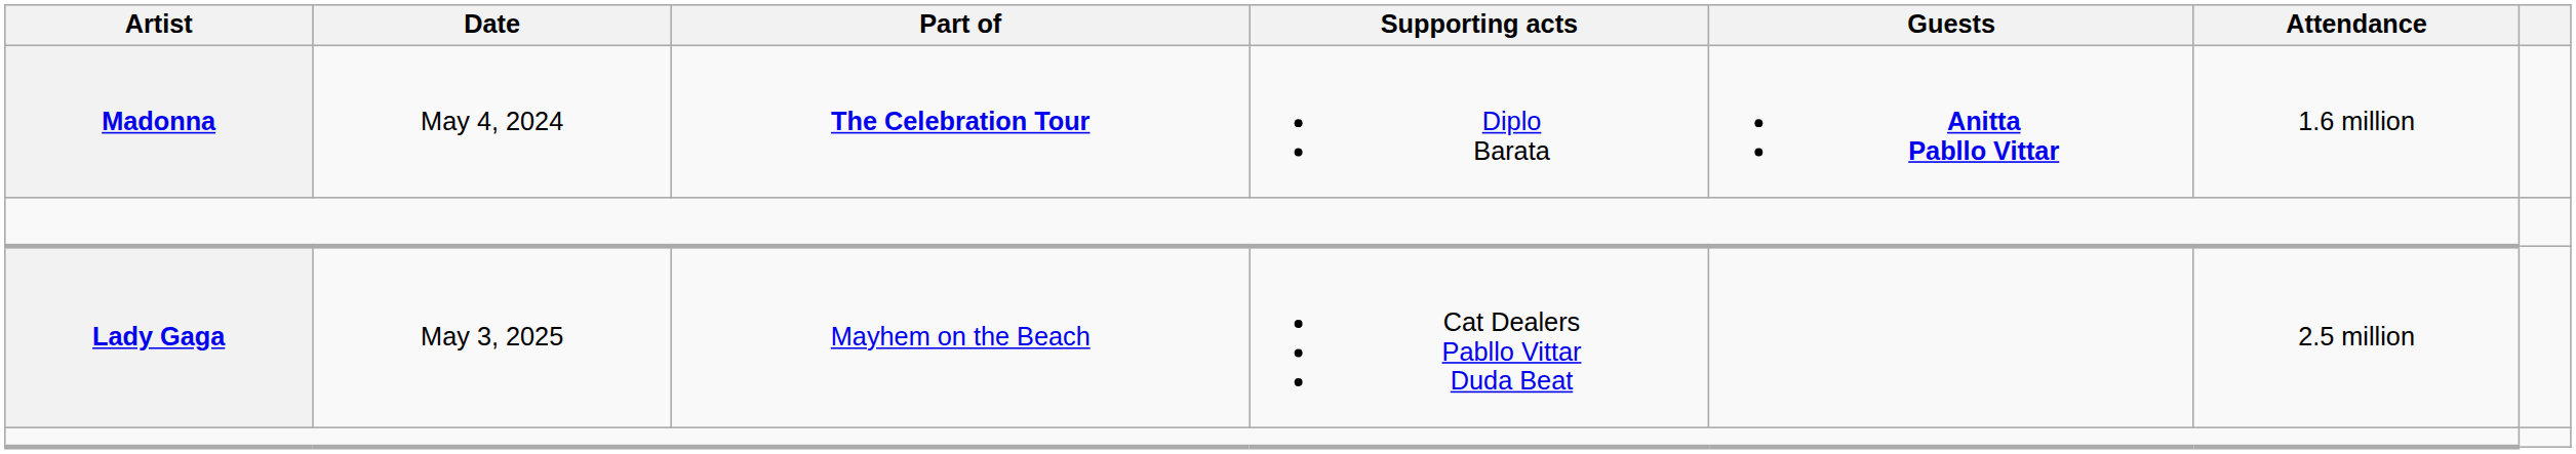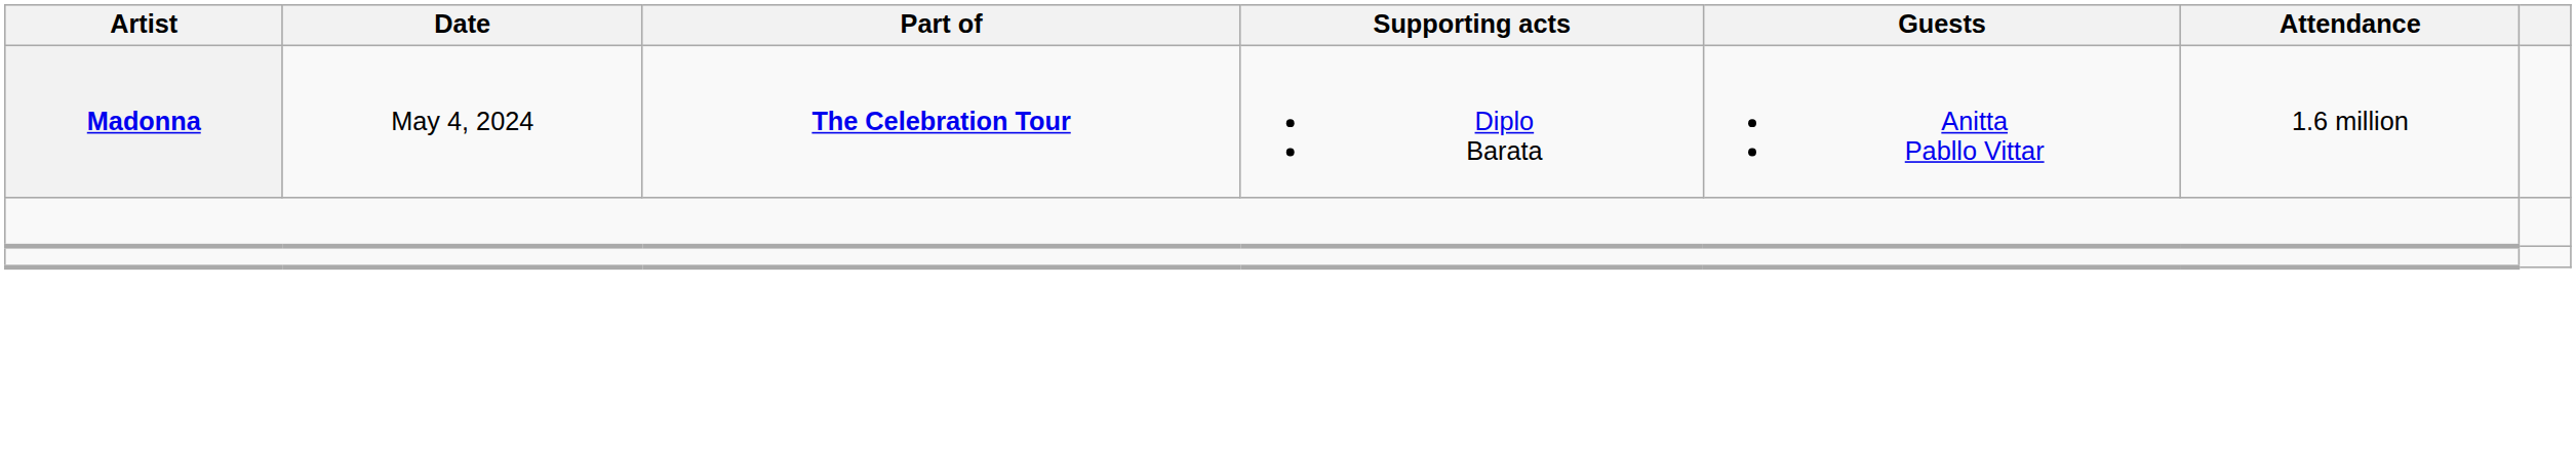 <table class="wikitable sortable plainrowheaders" style="text-align:center;" width=100%>
 <tr>
 <th scope="col">Artist</th>
 <th scope="col" width=14%>Date</th>
 <th scope="col">Part of</th>
 <th scope="col">Supporting acts</th>
 <th scope="col">Guests</th>
 <th scope="col">Attendance</th>
 <th scope="col" width=2% class="unsortable"></th>
 </tr>
 <tr>
 <th scope="row"><a href='#'>Madonna</a></th>
 <td>May 4, 2024</td>
 <td><strong><a href='#'>The Celebration Tour</a></strong></td>
 <td style="text-align:center;"><br><ul><li><a href='#'>Diplo</a></li><li>Barata</li></ul></td>
-<td style="text-align:center;"><strong><br><ul><li><a href='#'>Anitta</a></li><li><a href='#'>Pabllo Vittar</a></li></ul></strong></td>
+<td style="text-align:center;"><br><ul><li><a href='#'>Anitta</a></li><li><a href='#'>Pabllo Vittar</a></li></ul></td>
 <td>1.6 million</td>
 <td style="text-align:center;"></td>
 </tr>
 <tr class="expand-child">
 <td colspan="6" style="border-bottom-width:3px; padding:5px;"><br></td>
 <td style="text-align:center;"></td>
 </tr>
-<tr>
-<th scope="row"><a href='#'>Lady Gaga</a></th>
-<td>May 3, 2025</td>
-<td><a href='#'>Mayhem on the Beach</a></td>
-<td style="text-align:center;"><br><ul><li>Cat Dealers</li><li><a href='#'>Pabllo Vittar</a></li><li><a href='#'>Duda Beat</a></li></ul></td>
-<td></td>
-<td>2.5 million</td>
-<td style="text-align:center;"></td>
-</tr>
 <tr class="expand-child">
 <td colspan="6" style="border-bottom-width:3px; padding:5px;"></td>
 <td></td>
 </tr>
 </table>
